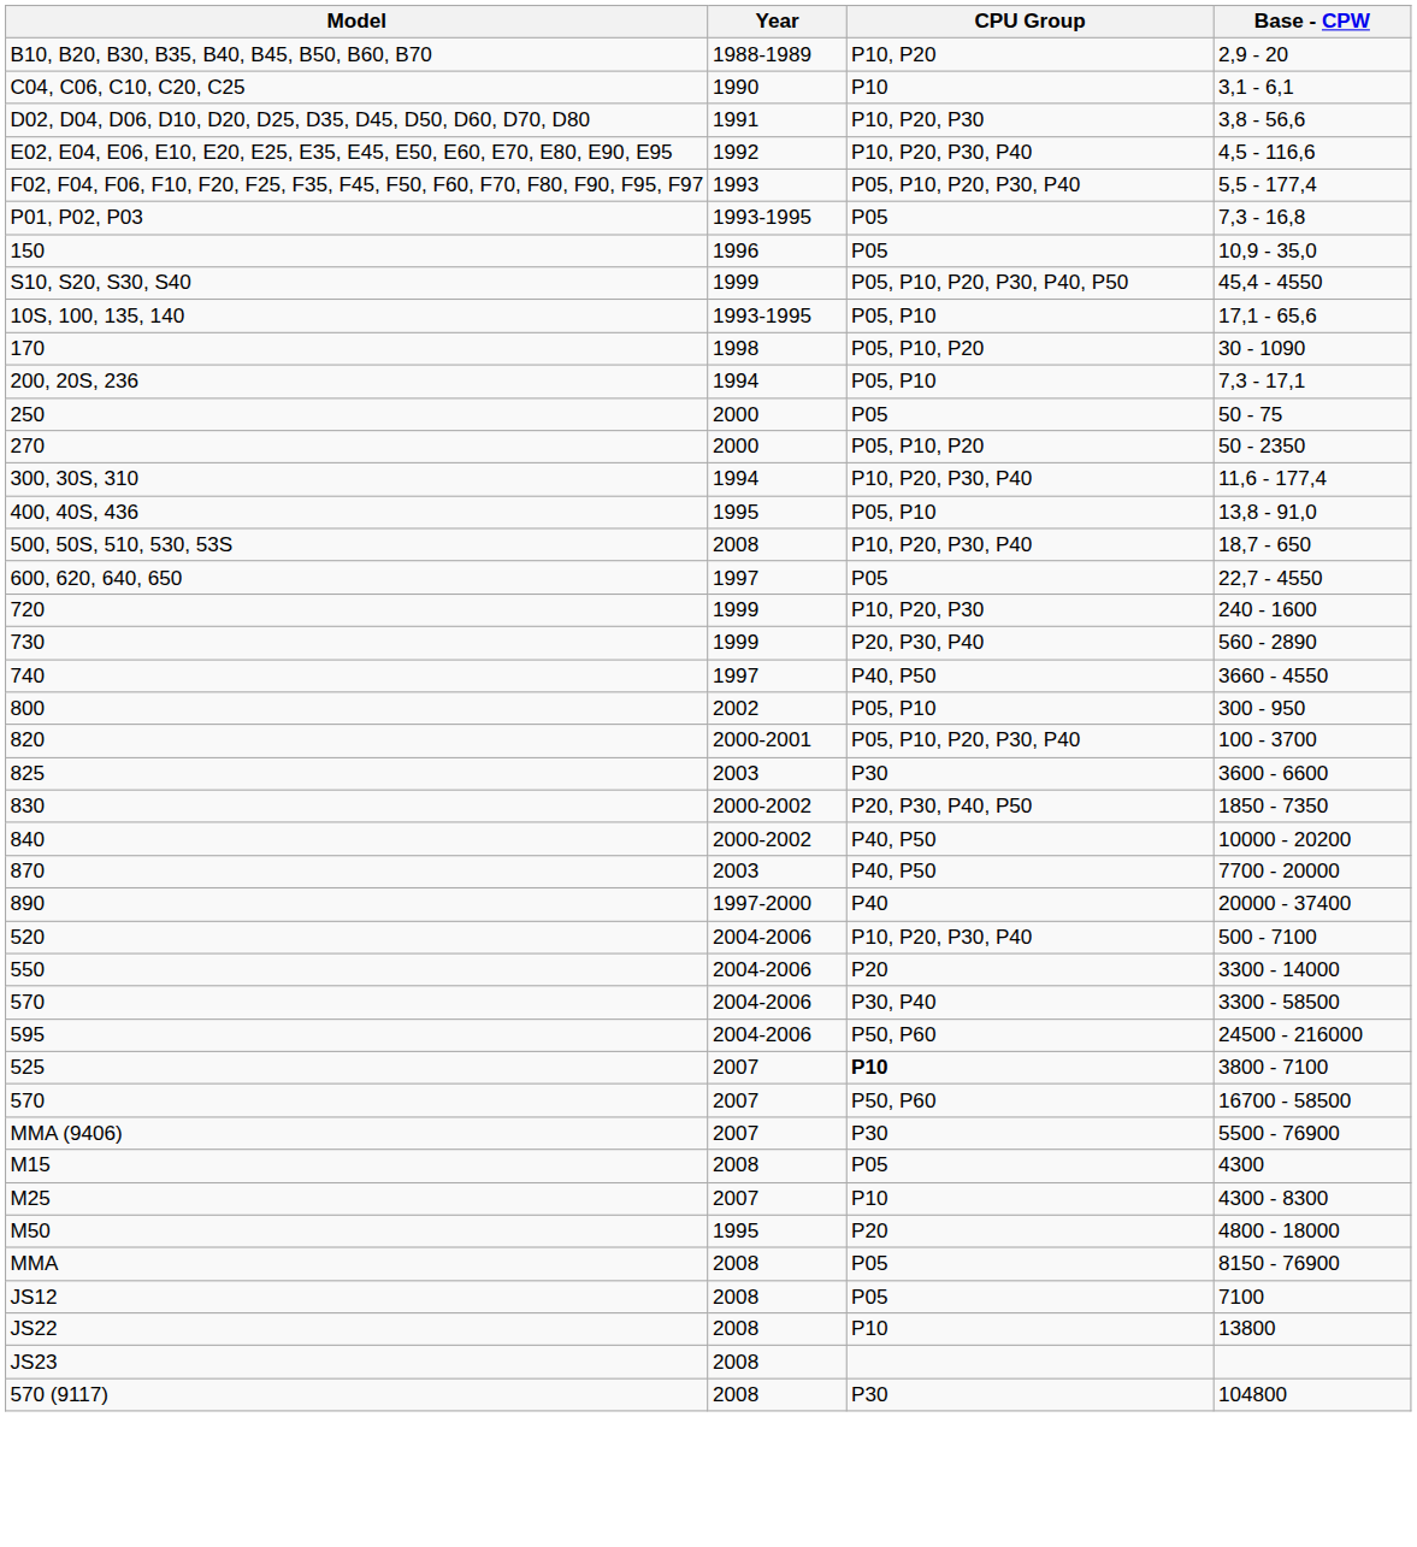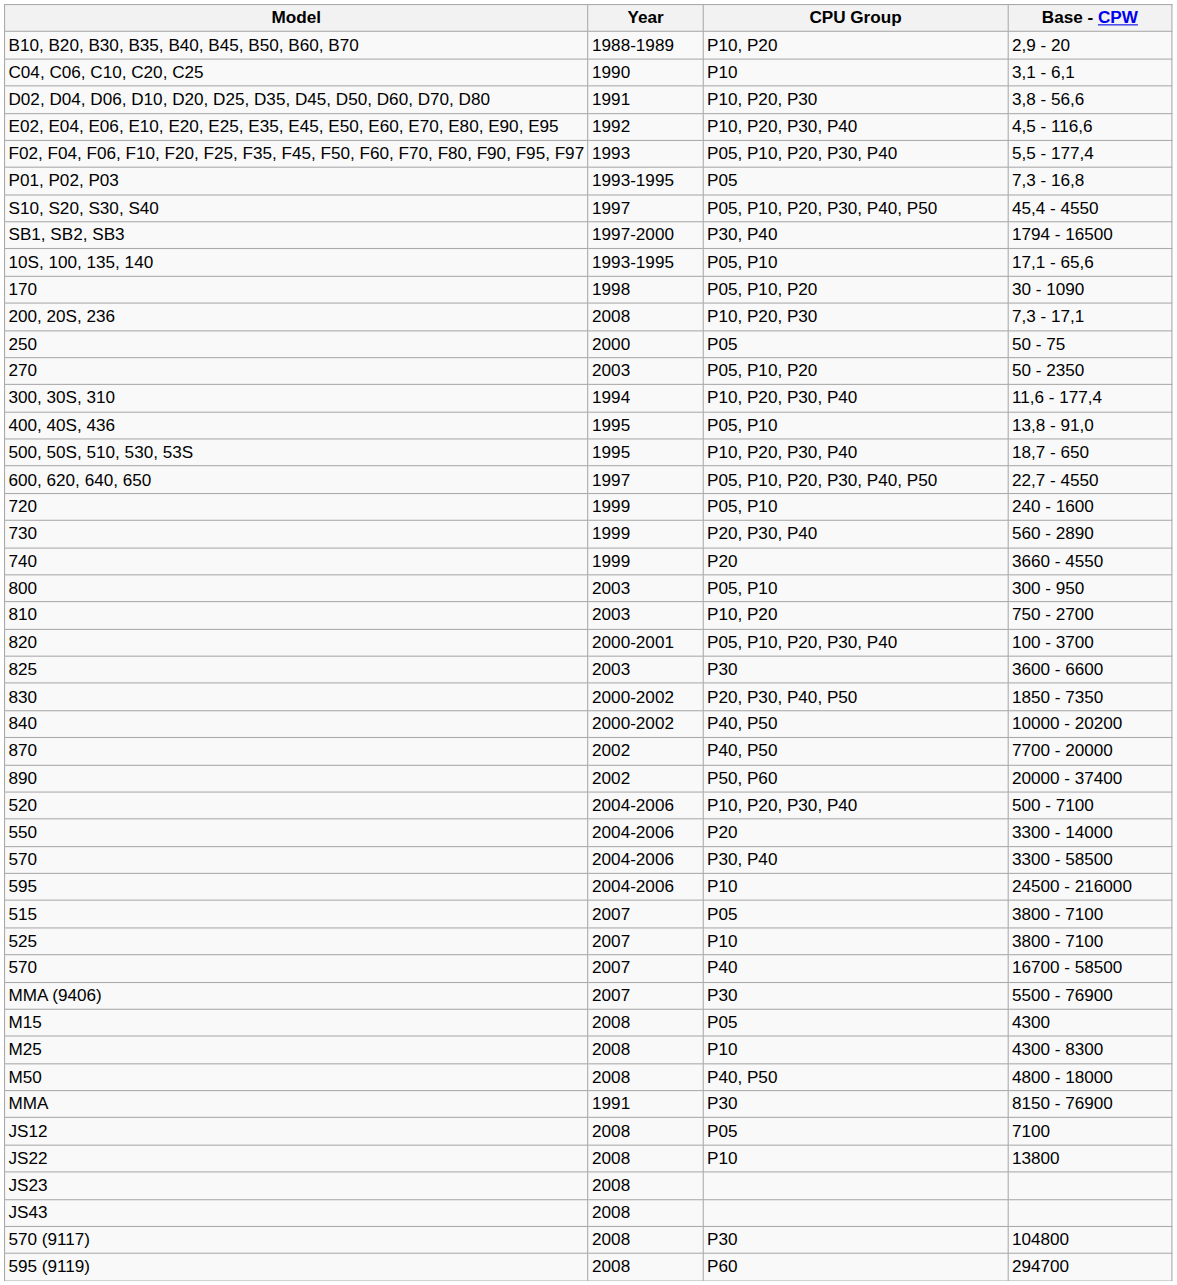 <table class="wikitable sortable">
 <tr>
 <th width=50%>Model</th>
 <th>Year</th>
 <th>CPU Group</th>
 <th>Base - <a href='#'>CPW</a></th>
 </tr>
 <tr>
 <td>B10, B20, B30, B35, B40, B45, B50, B60, B70</td>
 <td>1988-1989</td>
 <td>P10, P20</td>
 <td>2,9 - 20</td>
 </tr>
 <tr>
 <td>C04, C06, C10, C20, C25</td>
 <td>1990</td>
 <td>P10</td>
 <td>3,1 - 6,1</td>
 </tr>
 <tr>
 <td>D02, D04, D06, D10, D20, D25, D35, D45, D50, D60, D70, D80</td>
 <td>1991</td>
 <td>P10, P20, P30</td>
 <td>3,8 - 56,6</td>
 </tr>
 <tr>
 <td>E02, E04, E06, E10, E20, E25, E35, E45, E50, E60, E70, E80, E90, E95</td>
 <td>1992</td>
 <td>P10, P20, P30, P40</td>
 <td>4,5 - 116,6</td>
 </tr>
 <tr>
 <td>F02, F04, F06, F10, F20, F25, F35, F45, F50, F60, F70, F80, F90, F95, F97</td>
 <td>1993</td>
 <td>P05, P10, P20, P30, P40</td>
 <td>5,5 - 177,4</td>
 </tr>
 <tr>
 <td>P01, P02, P03</td>
 <td>1993-1995</td>
 <td>P05</td>
 <td>7,3 - 16,8</td>
 </tr>
 <tr>
-<td>150</td>
-<td>1996</td>
-<td>P05</td>
-<td>10,9 - 35,0</td>
+<td>S10, S20, S30, S40</td>
+<td>1997</td>
+<td>P05, P10, P20, P30, P40, P50</td>
+<td>45,4 - 4550</td>
 </tr>
 <tr>
-<td>S10, S20, S30, S40</td>
-<td>1999</td>
-<td>P05, P10, P20, P30, P40, P50</td>
-<td>45,4 - 4550</td>
+<td>SB1, SB2, SB3</td>
+<td>1997-2000</td>
+<td>P30, P40</td>
+<td>1794 - 16500</td>
 </tr>
 <tr>
 <td>10S, 100, 135, 140</td>
 <td>1993-1995</td>
 <td>P05, P10</td>
 <td>17,1 - 65,6</td>
 </tr>
 <tr>
 <td>170</td>
 <td>1998</td>
 <td>P05, P10, P20</td>
 <td>30 - 1090</td>
 </tr>
 <tr>
 <td>200, 20S, 236</td>
-<td>1994</td>
-<td>P05, P10</td>
+<td>2008</td>
+<td>P10, P20, P30</td>
 <td>7,3 - 17,1</td>
 </tr>
 <tr>
 <td>250</td>
 <td>2000</td>
 <td>P05</td>
 <td>50 - 75</td>
 </tr>
 <tr>
 <td>270</td>
-<td>2000</td>
+<td>2003</td>
 <td>P05, P10, P20</td>
 <td>50 - 2350</td>
 </tr>
 <tr>
 <td>300, 30S, 310</td>
 <td>1994</td>
 <td>P10, P20, P30, P40</td>
 <td>11,6 - 177,4</td>
 </tr>
 <tr>
 <td>400, 40S, 436</td>
 <td>1995</td>
 <td>P05, P10</td>
 <td>13,8 - 91,0</td>
 </tr>
 <tr>
 <td>500, 50S, 510, 530, 53S</td>
-<td>2008</td>
+<td>1995</td>
 <td>P10, P20, P30, P40</td>
 <td>18,7 - 650</td>
 </tr>
 <tr>
 <td>600, 620, 640, 650</td>
 <td>1997</td>
-<td>P05</td>
+<td>P05, P10, P20, P30, P40, P50</td>
 <td>22,7 - 4550</td>
 </tr>
 <tr>
 <td>720</td>
 <td>1999</td>
-<td>P10, P20, P30</td>
+<td>P05, P10</td>
 <td>240 - 1600</td>
 </tr>
 <tr>
 <td>730</td>
 <td>1999</td>
 <td>P20, P30, P40</td>
 <td>560 - 2890</td>
 </tr>
 <tr>
 <td>740</td>
-<td>1997</td>
-<td>P40, P50</td>
+<td>1999</td>
+<td>P20</td>
 <td>3660 - 4550</td>
 </tr>
 <tr>
 <td>800</td>
-<td>2002</td>
+<td>2003</td>
 <td>P05, P10</td>
 <td>300 - 950</td>
+</tr>
+<tr>
+<td>810</td>
+<td>2003</td>
+<td>P10, P20</td>
+<td>750 - 2700</td>
 </tr>
 <tr>
 <td>820</td>
 <td>2000-2001</td>
 <td>P05, P10, P20, P30, P40</td>
 <td>100 - 3700</td>
 </tr>
 <tr>
 <td>825</td>
 <td>2003</td>
 <td>P30</td>
 <td>3600 - 6600</td>
 </tr>
 <tr>
 <td>830</td>
 <td>2000-2002</td>
 <td>P20, P30, P40, P50</td>
 <td>1850 - 7350</td>
 </tr>
 <tr>
 <td>840</td>
 <td>2000-2002</td>
 <td>P40, P50</td>
 <td>10000 - 20200</td>
 </tr>
 <tr>
 <td>870</td>
-<td>2003</td>
+<td>2002</td>
 <td>P40, P50</td>
 <td>7700 - 20000</td>
 </tr>
 <tr>
 <td>890</td>
-<td>1997-2000</td>
-<td>P40</td>
+<td>2002</td>
+<td>P50, P60</td>
 <td>20000 - 37400</td>
 </tr>
 <tr>
 <td>520</td>
 <td>2004-2006</td>
 <td>P10, P20, P30, P40</td>
 <td>500 - 7100</td>
 </tr>
 <tr>
 <td>550</td>
 <td>2004-2006</td>
 <td>P20</td>
 <td>3300 - 14000</td>
 </tr>
 <tr>
 <td>570</td>
 <td>2004-2006</td>
 <td>P30, P40</td>
 <td>3300 - 58500</td>
 </tr>
 <tr>
 <td>595</td>
 <td>2004-2006</td>
-<td>P50, P60</td>
+<td>P10</td>
 <td>24500 - 216000</td>
+</tr>
+<tr>
+<td>515</td>
+<td>2007</td>
+<td>P05</td>
+<td>3800 - 7100</td>
 </tr>
 <tr>
 <td>525</td>
 <td>2007</td>
-<td><strong>P10</strong></td>
+<td>P10</td>
 <td>3800 - 7100</td>
 </tr>
 <tr>
 <td>570</td>
 <td>2007</td>
-<td>P50, P60</td>
+<td>P40</td>
 <td>16700 - 58500</td>
 </tr>
 <tr>
 <td>MMA (9406)</td>
 <td>2007</td>
 <td>P30</td>
 <td>5500 - 76900</td>
 </tr>
 <tr>
 <td>M15</td>
 <td>2008</td>
 <td>P05</td>
 <td>4300</td>
 </tr>
 <tr>
 <td>M25</td>
-<td>2007</td>
+<td>2008</td>
 <td>P10</td>
 <td>4300 - 8300</td>
 </tr>
 <tr>
 <td>M50</td>
-<td>1995</td>
-<td>P20</td>
+<td>2008</td>
+<td>P40, P50</td>
 <td>4800 - 18000</td>
 </tr>
 <tr>
 <td>MMA</td>
-<td>2008</td>
-<td>P05</td>
+<td>1991</td>
+<td>P30</td>
 <td>8150 - 76900</td>
 </tr>
 <tr>
 <td>JS12</td>
 <td>2008</td>
 <td>P05</td>
 <td>7100</td>
 </tr>
 <tr>
 <td>JS22</td>
 <td>2008</td>
 <td>P10</td>
 <td>13800</td>
 </tr>
 <tr>
 <td>JS23</td>
 <td>2008</td>
 <td></td>
 <td></td>
 </tr>
 <tr>
+<td>JS43</td>
+<td>2008</td>
+<td></td>
+<td></td>
+</tr>
+<tr>
 <td>570 (9117)</td>
 <td>2008</td>
 <td>P30</td>
 <td>104800</td>
 </tr>
+<tr>
+<td>595 (9119)</td>
+<td>2008</td>
+<td>P60</td>
+<td>294700</td>
+</tr>
 </table>
